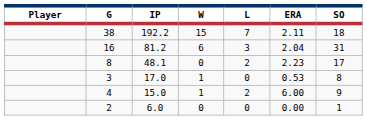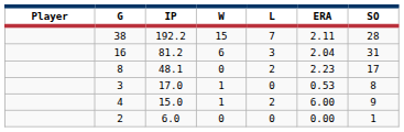 <table class="wikitable sortable">
 <tr>
 <th style="background:#FFFFFF; border-top:#023465 5px solid; border-bottom:#ba313c 5px solid;" width="16%">Player</th>
 <th style="background:#FFFFFF; border-top:#023465 5px solid; border-bottom:#ba313c 5px solid;" width="9%">G</th>
 <th style="background:#FFFFFF; border-top:#023465 5px solid; border-bottom:#ba313c 5px solid;" width="9%">IP</th>
 <th style="background:#FFFFFF; border-top:#023465 5px solid; border-bottom:#ba313c 5px solid;" width="9%">W</th>
 <th style="background:#FFFFFF; border-top:#023465 5px solid; border-bottom:#ba313c 5px solid;" width="9%">L</th>
 <th style="background:#FFFFFF; border-top:#023465 5px solid; border-bottom:#ba313c 5px solid;" width="9%">ERA</th>
 <th style="background:#FFFFFF; border-top:#023465 5px solid; border-bottom:#ba313c 5px solid;" width="9%">SO</th>
 </tr>
 <tr align="center">
 <td></td>
 <td>38</td>
 <td>192.2</td>
 <td>15</td>
 <td>7</td>
 <td>2.11</td>
-<td>18</td>
+<td>28</td>
 </tr>
 <tr align="center">
 <td></td>
 <td>16</td>
 <td>81.2</td>
 <td>6</td>
 <td>3</td>
 <td>2.04</td>
 <td>31</td>
 </tr>
 <tr align="center">
 <td></td>
 <td>8</td>
 <td>48.1</td>
 <td>0</td>
 <td>2</td>
 <td>2.23</td>
 <td>17</td>
 </tr>
 <tr align="center">
 <td></td>
 <td>3</td>
 <td>17.0</td>
 <td>1</td>
 <td>0</td>
 <td>0.53</td>
 <td>8</td>
 </tr>
 <tr align="center">
 <td></td>
 <td>4</td>
 <td>15.0</td>
 <td>1</td>
 <td>2</td>
 <td>6.00</td>
 <td>9</td>
 </tr>
 <tr align="center">
 <td></td>
 <td>2</td>
 <td>6.0</td>
 <td>0</td>
 <td>0</td>
 <td>0.00</td>
 <td>1</td>
 </tr>
 </table>
